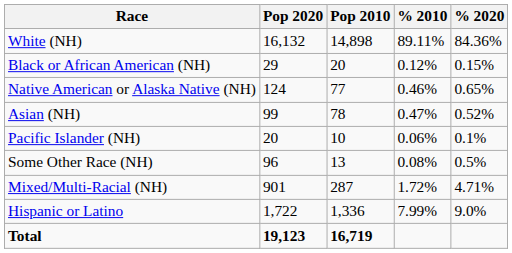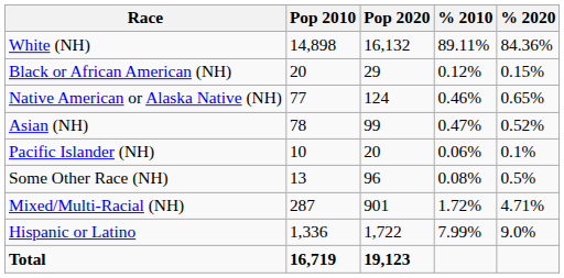 <table class="wikitable">
 <tr>
 <th>Race</th>
+<th>Pop 2010</th>
 <th>Pop 2020</th>
-<th>Pop 2010</th>
 <th>% 2010</th>
 <th>% 2020</th>
 </tr>
 <tr>
 <td><a href='#'>White</a> (NH)</td>
+<td>14,898</td>
 <td>16,132</td>
-<td>14,898</td>
 <td>89.11%</td>
 <td>84.36%</td>
 </tr>
 <tr>
 <td><a href='#'>Black or African American</a> (NH)</td>
+<td>20</td>
 <td>29</td>
-<td>20</td>
 <td>0.12%</td>
 <td>0.15%</td>
 </tr>
 <tr>
 <td><a href='#'>Native American</a> or <a href='#'>Alaska Native</a> (NH)</td>
+<td>77</td>
 <td>124</td>
-<td>77</td>
 <td>0.46%</td>
 <td>0.65%</td>
 </tr>
 <tr>
 <td><a href='#'>Asian</a> (NH)</td>
+<td>78</td>
 <td>99</td>
-<td>78</td>
 <td>0.47%</td>
 <td>0.52%</td>
 </tr>
 <tr>
 <td><a href='#'>Pacific Islander</a> (NH)</td>
+<td>10</td>
 <td>20</td>
-<td>10</td>
 <td>0.06%</td>
 <td>0.1%</td>
 </tr>
 <tr>
 <td>Some Other Race (NH)</td>
+<td>13</td>
 <td>96</td>
-<td>13</td>
 <td>0.08%</td>
 <td>0.5%</td>
 </tr>
 <tr>
 <td><a href='#'>Mixed/Multi-Racial</a> (NH)</td>
+<td>287</td>
 <td>901</td>
-<td>287</td>
 <td>1.72%</td>
 <td>4.71%</td>
 </tr>
 <tr>
 <td><a href='#'>Hispanic or Latino</a></td>
+<td>1,336</td>
 <td>1,722</td>
-<td>1,336</td>
 <td>7.99%</td>
 <td>9.0%</td>
 </tr>
 <tr>
 <td><strong>Total</strong></td>
+<td><strong>16,719</strong></td>
 <td><strong>19,123</strong></td>
-<td><strong>16,719</strong></td>
 <td></td>
 <td></td>
 </tr>
 </table>
